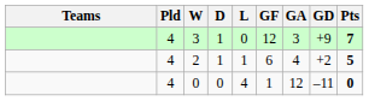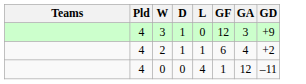 <table class="wikitable" style="text-align: center;">
 <tr>
 <th width=165>Teams</th>
 <th width=20>Pld</th>
 <th width=20>W</th>
 <th width=20>D</th>
 <th width=20>L</th>
 <th width=20>GF</th>
 <th width=20>GA</th>
 <th width=20>GD</th>
-<th width=20>Pts</th>
 </tr>
 <tr align=center style="background:#ccffcc;">
 <td style="text-align:left;"></td>
 <td>4</td>
 <td>3</td>
 <td>1</td>
 <td>0</td>
 <td>12</td>
 <td>3</td>
 <td>+9</td>
-<td><strong>7</strong></td>
 </tr>
 <tr align=center>
 <td style="text-align:left;"></td>
 <td>4</td>
 <td>2</td>
 <td>1</td>
 <td>1</td>
 <td>6</td>
 <td>4</td>
 <td>+2</td>
-<td><strong>5</strong></td>
 </tr>
 <tr align=center>
 <td style="text-align:left;"></td>
 <td>4</td>
 <td>0</td>
 <td>0</td>
 <td>4</td>
 <td>1</td>
 <td>12</td>
 <td>–11</td>
-<td><strong>0</strong></td>
 </tr>
 </table>
